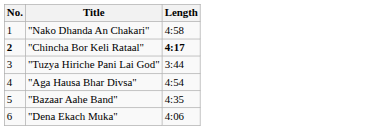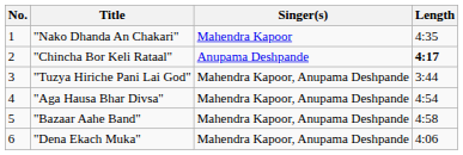 <table class="wikitable">
 <tr>
 <th>No.</th>
 <th>Title</th>
+<th>Singer(s)</th>
 <th>Length</th>
 </tr>
 <tr>
 <td>1</td>
 <td>"Nako Dhanda An Chakari"</td>
-<td>4:58</td>
+<td><a href='#'>Mahendra Kapoor</a></td>
+<td>4:35</td>
 </tr>
 <tr>
-<td><strong>2</strong></td>
+<td>2</td>
 <td>"Chincha Bor Keli Rataal"</td>
+<td><a href='#'>Anupama Deshpande</a></td>
 <td><strong>4:17</strong></td>
 </tr>
 <tr>
 <td>3</td>
 <td>"Tuzya Hiriche Pani Lai God"</td>
+<td>Mahendra Kapoor, Anupama Deshpande</td>
 <td>3:44</td>
 </tr>
 <tr>
 <td>4</td>
 <td>"Aga Hausa Bhar Divsa"</td>
+<td>Mahendra Kapoor, Anupama Deshpande</td>
 <td>4:54</td>
 </tr>
 <tr>
 <td>5</td>
 <td>"Bazaar Aahe Band"</td>
-<td>4:35</td>
+<td>Mahendra Kapoor, Anupama Deshpande</td>
+<td>4:58</td>
 </tr>
 <tr>
 <td>6</td>
 <td>"Dena Ekach Muka"</td>
+<td>Mahendra Kapoor, Anupama Deshpande</td>
 <td>4:06</td>
 </tr>
 </table>
